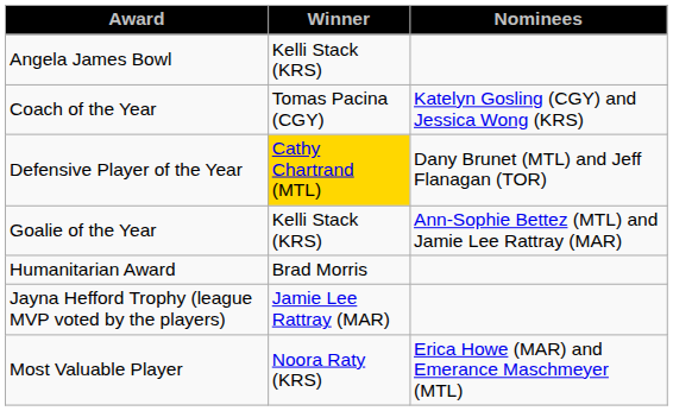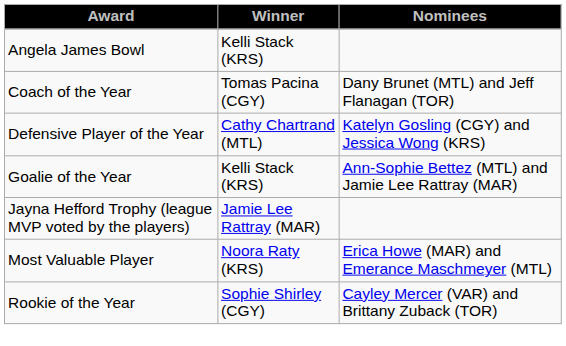 <table class="wikitable" width="65%">
 <tr align="center"  style="background:black;color:silver;">
 <td><strong>Award</strong></td>
 <td><strong>Winner</strong></td>
 <td><strong>Nominees</strong></td>
 </tr>
 <tr>
 <td>Angela James Bowl</td>
 <td>Kelli Stack (KRS)</td>
 <td></td>
 </tr>
 <tr>
 <td>Coach of the Year</td>
 <td>Tomas Pacina (CGY)</td>
-<td><a href='#'>Katelyn Gosling</a> (CGY) and <a href='#'>Jessica Wong</a> (KRS)</td>
+<td>Dany Brunet (MTL) and Jeff Flanagan (TOR)</td>
 </tr>
 <tr>
 <td>Defensive Player of the Year</td>
-<td style="background: gold;"><a href='#'>Cathy Chartrand</a> (MTL)</td>
-<td>Dany Brunet (MTL) and Jeff Flanagan (TOR)</td>
+<td><a href='#'>Cathy Chartrand</a> (MTL)</td>
+<td><a href='#'>Katelyn Gosling</a> (CGY) and <a href='#'>Jessica Wong</a> (KRS)</td>
 </tr>
 <tr>
 <td>Goalie of the Year</td>
 <td>Kelli Stack (KRS)</td>
 <td><a href='#'>Ann-Sophie Bettez</a> (MTL) and Jamie Lee Rattray (MAR)</td>
-</tr>
-<tr>
-<td>Humanitarian Award</td>
-<td>Brad Morris</td>
-<td></td>
 </tr>
 <tr>
 <td>Jayna Hefford Trophy (league MVP voted by the players)</td>
 <td><a href='#'>Jamie Lee Rattray</a> (MAR)</td>
 <td></td>
 </tr>
 <tr>
 <td>Most Valuable Player</td>
 <td><a href='#'>Noora Raty</a> (KRS)</td>
 <td><a href='#'>Erica Howe</a> (MAR) and <a href='#'>Emerance Maschmeyer</a> (MTL)</td>
 </tr>
+<tr>
+<td>Rookie of the Year</td>
+<td><a href='#'>Sophie Shirley</a> (CGY)</td>
+<td><a href='#'>Cayley Mercer</a> (VAR) and Brittany Zuback (TOR)</td>
+</tr>
 </table>
